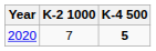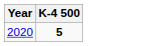 <table class="wikitable" style="text-align:center;">
 <tr>
 <th>Year</th>
-<th>K-2 1000</th>
 <th>K-4 500</th>
 </tr>
 <tr>
 <td><a href='#'>2020</a></td>
-<td>7</td>
 <td><strong>5</strong></td>
 </tr>
 </table>
